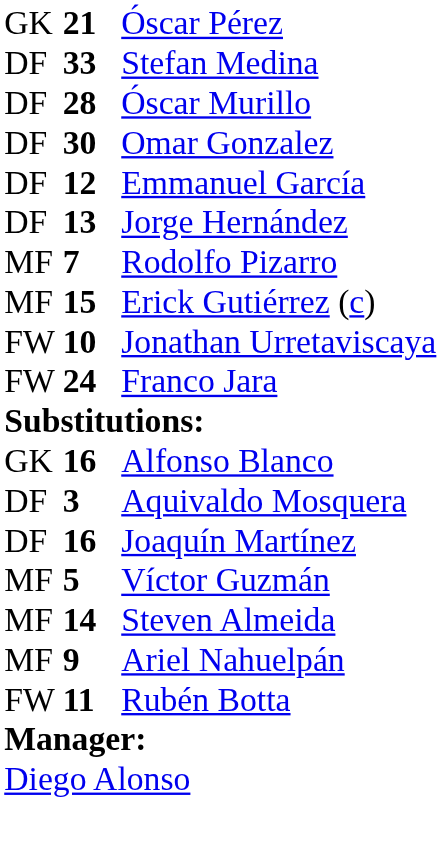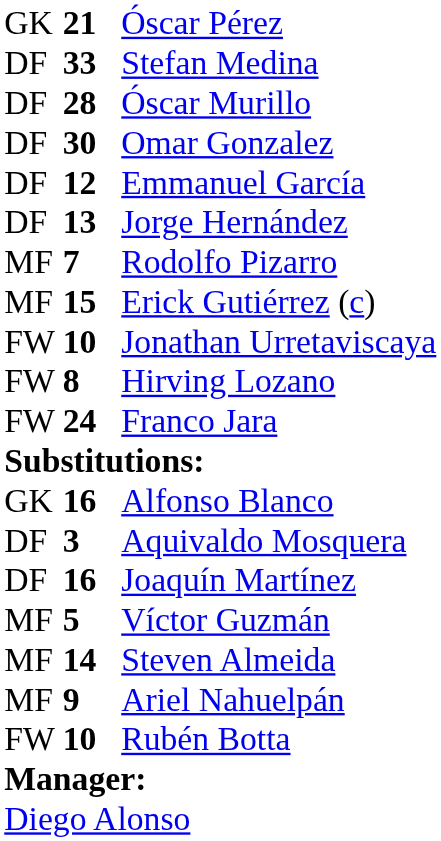 <table style="font-size:90%" cellspacing=0 cellpadding=0 align=center>
 <tr>
 <th width=25></th>
 <th width=25></th>
 </tr>
 <tr>
 <td>GK</td>
 <td><strong>21</strong></td>
 <td> <a href='#'>Óscar Pérez</a></td>
 </tr>
 <tr>
 <td>DF</td>
 <td><strong>33</strong></td>
 <td> <a href='#'>Stefan Medina</a></td>
 </tr>
 <tr>
 <td>DF</td>
 <td><strong>28</strong></td>
 <td> <a href='#'>Óscar Murillo</a></td>
 <td></td>
 <td></td>
 </tr>
 <tr>
 <td>DF</td>
 <td><strong>30</strong></td>
 <td> <a href='#'>Omar Gonzalez</a></td>
 </tr>
 <tr>
 <td>DF</td>
 <td><strong>12</strong></td>
 <td> <a href='#'>Emmanuel García</a></td>
 </tr>
 <tr>
 <td>DF</td>
 <td><strong>13</strong></td>
 <td> <a href='#'>Jorge Hernández</a></td>
 </tr>
 <tr>
 <td>MF</td>
 <td><strong>7</strong></td>
 <td> <a href='#'>Rodolfo Pizarro</a></td>
 </tr>
 <tr>
 <td>MF</td>
 <td><strong>15</strong></td>
 <td> <a href='#'>Erick Gutiérrez</a> (<a href='#'>c</a>)</td>
 <td></td>
 <td></td>
 </tr>
 <tr>
 <td>FW</td>
 <td><strong>10</strong></td>
 <td> <a href='#'>Jonathan Urretaviscaya</a></td>
 </tr>
 <tr>
 <td>FW</td>
+<td><strong>8</strong></td>
+<td> <a href='#'>Hirving Lozano</a></td>
+<td></td>
+<td></td>
+</tr>
+<tr>
+<td>FW</td>
 <td><strong>24</strong></td>
 <td> <a href='#'>Franco Jara</a></td>
 </tr>
 <tr>
 <td colspan=3><strong>Substitutions:</strong></td>
 </tr>
 <tr>
 <td>GK</td>
 <td><strong>16</strong></td>
 <td> <a href='#'>Alfonso Blanco</a></td>
 </tr>
 <tr>
 <td>DF</td>
 <td><strong>3</strong></td>
 <td> <a href='#'>Aquivaldo Mosquera</a></td>
 <td></td>
 <td></td>
 </tr>
 <tr>
 <td>DF</td>
 <td><strong>16</strong></td>
 <td> <a href='#'>Joaquín Martínez</a></td>
 </tr>
 <tr>
 <td>MF</td>
 <td><strong>5</strong></td>
 <td> <a href='#'>Víctor Guzmán</a></td>
 <td></td>
 <td></td>
 </tr>
 <tr>
 <td>MF</td>
 <td><strong>14</strong></td>
 <td> <a href='#'>Steven Almeida</a></td>
 </tr>
 <tr>
 <td>MF</td>
 <td><strong>9</strong></td>
 <td> <a href='#'>Ariel Nahuelpán</a></td>
 <td></td>
 <td></td>
 </tr>
 <tr>
 <td>FW</td>
-<td><strong>11</strong></td>
+<td><strong>10</strong></td>
 <td> <a href='#'>Rubén Botta</a></td>
 </tr>
 <tr>
 <td colspan=3><strong>Manager:</strong></td>
 </tr>
 <tr>
 <td colspan=4> <a href='#'>Diego Alonso</a></td>
 </tr>
 </table>
